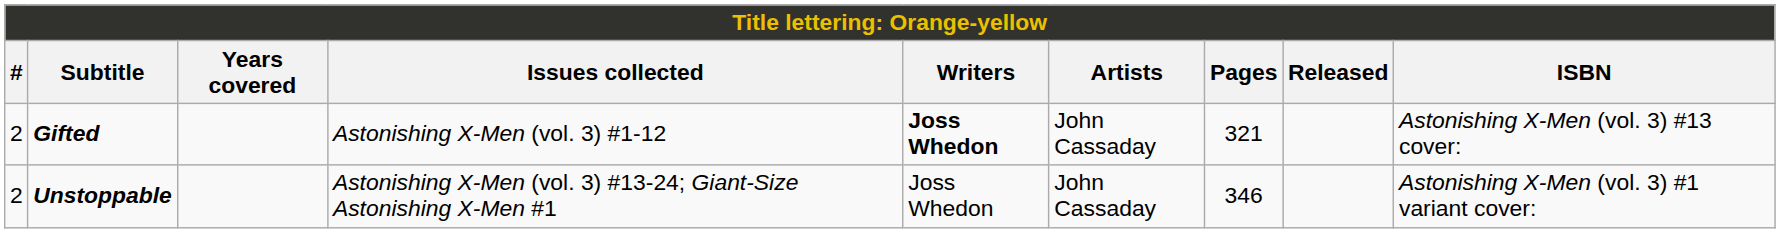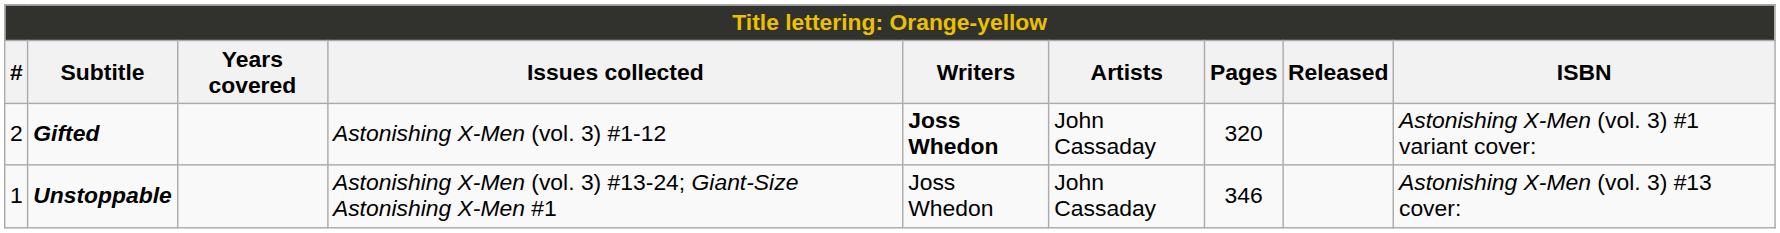 <table class="wikitable sortable" width=98%>
 <tr>
 <th colspan=9 style="background-color: #31312D; color: #EBC000;">Title lettering: Orange-yellow</th>
 </tr>
 <tr>
 <th class="unsortable">#</th>
 <th class="unsortable">Subtitle</th>
 <th>Years covered</th>
 <th class="unsortable">Issues collected</th>
 <th class="unsortable">Writers</th>
 <th class="unsortable">Artists</th>
 <th class="unsortable">Pages</th>
 <th>Released</th>
 <th class="unsortable">ISBN</th>
 </tr>
 <tr>
 <td>2</td>
 <td><strong><em>Gifted</em></strong></td>
 <td></td>
 <td><em>Astonishing X-Men</em> (vol. 3) #1-12</td>
 <td><strong>Joss Whedon</strong></td>
 <td>John Cassaday</td>
-<td style="text-align: center;">321</td>
+<td style="text-align: center;">320</td>
 <td></td>
-<td><em>Astonishing X-Men</em> (vol. 3) #13 cover: </td>
+<td><em>Astonishing X-Men</em> (vol. 3) #1 variant cover: </td>
 </tr>
 <tr>
-<td>2</td>
+<td>1</td>
 <td><strong><em>Unstoppable</em></strong></td>
 <td></td>
 <td><em>Astonishing X-Men</em> (vol. 3) #13-24; <em>Giant-Size Astonishing X-Men</em> #1</td>
 <td>Joss Whedon</td>
 <td>John Cassaday</td>
 <td style="text-align: center;">346</td>
 <td></td>
-<td><em>Astonishing X-Men</em> (vol. 3) #1 variant cover: </td>
+<td><em>Astonishing X-Men</em> (vol. 3) #13 cover: </td>
 </tr>
 </table>
